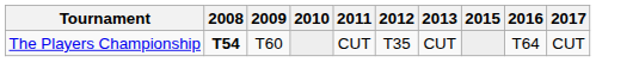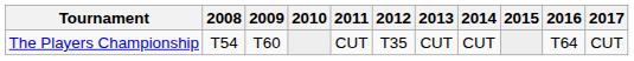 <table class="wikitable" style="font-size:95%;text-align:center;">
 <tr>
 <th>Tournament</th>
 <th>2008</th>
 <th>2009</th>
 <th>2010</th>
 <th>2011</th>
 <th>2012</th>
 <th>2013</th>
+<th>2014</th>
 <th>2015</th>
 <th>2016</th>
 <th>2017</th>
 </tr>
 <tr>
 <td align=left><a href='#'>The Players Championship</a></td>
-<td><strong>T54</strong></td>
+<td>T54</td>
 <td>T60</td>
 <td style="background:#eeeeee;"></td>
 <td>CUT</td>
 <td>T35</td>
+<td>CUT</td>
 <td>CUT</td>
 <td style="background:#eeeeee;"></td>
 <td>T64</td>
 <td>CUT</td>
 </tr>
 </table>
